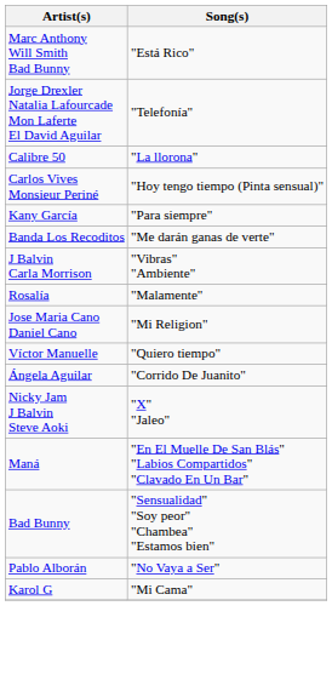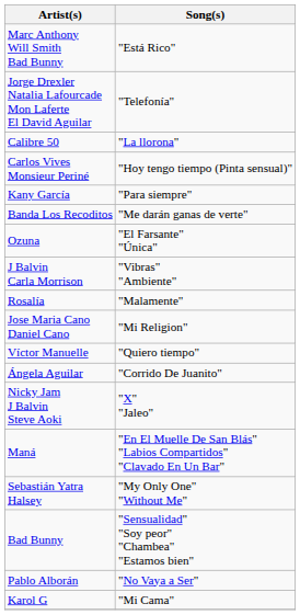 <table class="wikitable plainrowheaders">
 <tr>
 <th scope="col">Artist(s)</th>
 <th scope="col">Song(s)</th>
 </tr>
 <tr>
 <td scope="row"><a href='#'>Marc Anthony</a><br><a href='#'>Will Smith</a><br><a href='#'>Bad Bunny</a></td>
 <td>"Está Rico"</td>
 </tr>
 <tr>
 <td scope="row"><a href='#'>Jorge Drexler</a><br><a href='#'>Natalia Lafourcade</a><br><a href='#'>Mon Laferte</a><br><a href='#'>El David Aguilar</a></td>
 <td>"Telefonía"</td>
 </tr>
 <tr>
 <td scope="row"><a href='#'>Calibre 50</a></td>
 <td>"<a href='#'>La llorona</a>"</td>
 </tr>
 <tr>
 <td scope="row"><a href='#'>Carlos Vives</a><br><a href='#'>Monsieur Periné</a></td>
 <td>"Hoy tengo tiempo (Pinta sensual)"</td>
 </tr>
 <tr>
 <td scope="row"><a href='#'>Kany García</a></td>
 <td>"Para siempre"</td>
 </tr>
 <tr>
 <td scope="row"><a href='#'>Banda Los Recoditos</a></td>
 <td>"Me darán ganas de verte"</td>
 </tr>
 <tr>
+<td scope="row"><a href='#'>Ozuna</a></td>
+<td>"El Farsante"<br>"Única"</td>
+</tr>
+<tr>
 <td scope="row"><a href='#'>J Balvin</a><br><a href='#'>Carla Morrison</a></td>
 <td>"Vibras"<br>"Ambiente"</td>
 </tr>
 <tr>
 <td scope="row"><a href='#'>Rosalía</a></td>
 <td>"Malamente"</td>
 </tr>
 <tr>
 <td scope="row"><a href='#'>Jose Maria Cano</a><br><a href='#'>Daniel Cano</a></td>
 <td>"Mi Religion"</td>
 </tr>
 <tr>
 <td scope="row"><a href='#'>Víctor Manuelle</a></td>
 <td>"Quiero tiempo"</td>
 </tr>
 <tr>
 <td scope="row"><a href='#'>Ángela Aguilar</a></td>
 <td>"Corrido De Juanito"</td>
 </tr>
 <tr>
 <td scope="row"><a href='#'>Nicky Jam</a><br><a href='#'>J Balvin</a><br><a href='#'>Steve Aoki</a></td>
 <td>"<a href='#'>X</a>"<br>"Jaleo"</td>
 </tr>
 <tr>
 <td scope="row"><a href='#'>Maná</a></td>
 <td>"<a href='#'>En El Muelle De San Blás</a>"<br>"<a href='#'>Labios Compartidos</a>"<br>"<a href='#'>Clavado En Un Bar</a>"</td>
 </tr>
 <tr>
+<td scope="row"><a href='#'>Sebastián Yatra</a><br><a href='#'>Halsey</a></td>
+<td>"My Only One"<br>"<a href='#'>Without Me</a>"</td>
+</tr>
+<tr>
 <td scope="row"><a href='#'>Bad Bunny</a></td>
 <td>"<a href='#'>Sensualidad</a>"<br>"Soy peor"<br>"Chambea"<br>"Estamos bien"</td>
 </tr>
 <tr>
 <td scope="row"><a href='#'>Pablo Alborán</a></td>
 <td>"<a href='#'>No Vaya a Ser</a>"</td>
 </tr>
 <tr>
 <td scope="row"><a href='#'>Karol G</a></td>
 <td>"Mi Cama"</td>
 </tr>
 <tr>
 </tr>
 </table>
